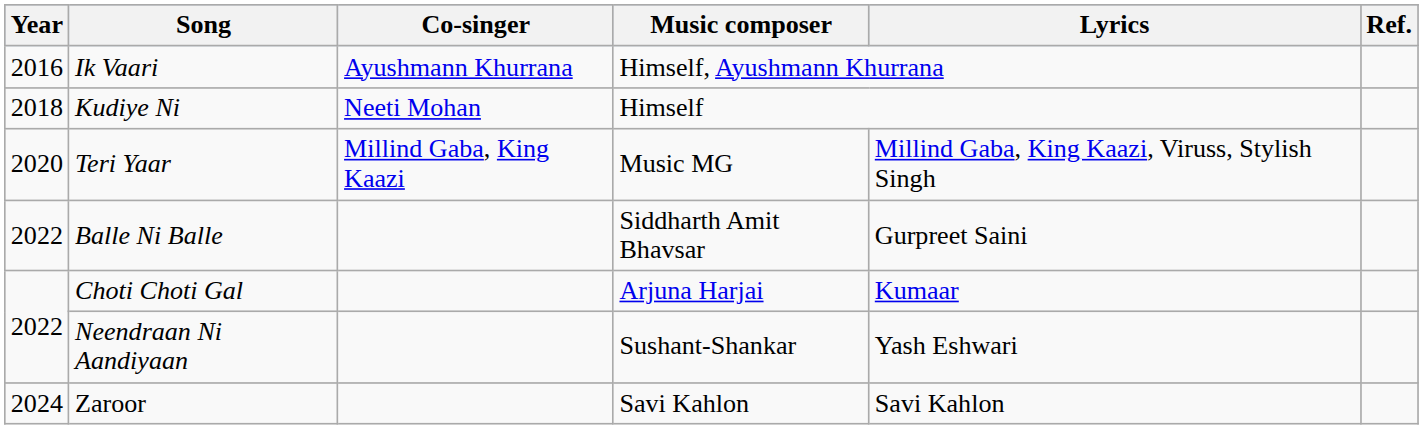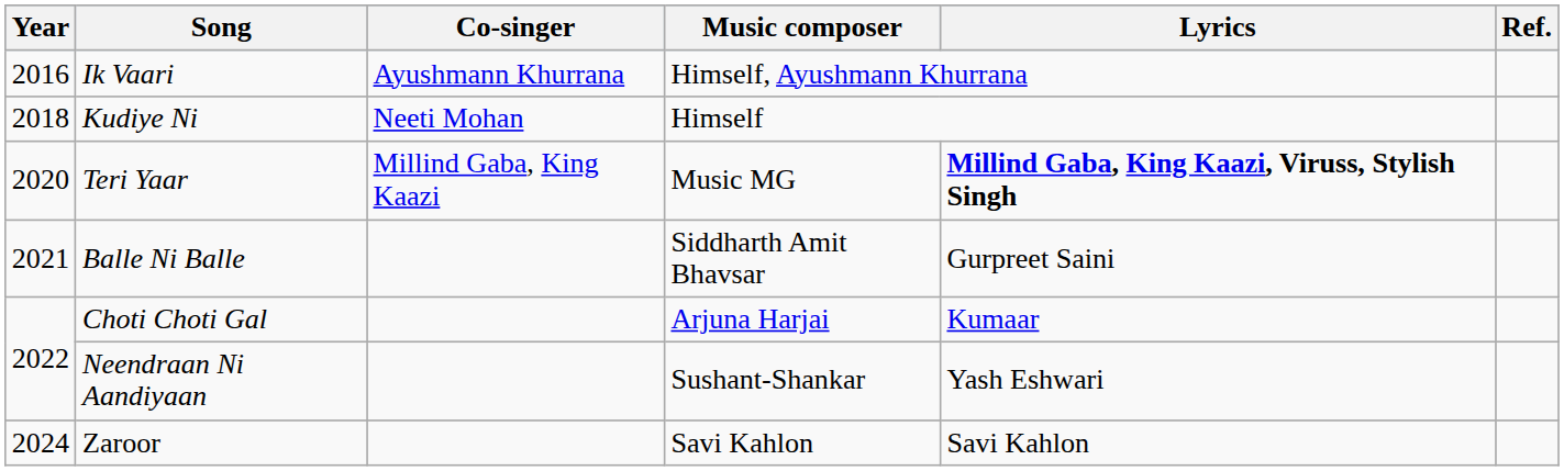 <table class="wikitable">
 <tr style="background:#b0c4de; text-align:center;">
 <th>Year</th>
 <th>Song</th>
 <th>Co-singer</th>
 <th>Music composer</th>
 <th>Lyrics</th>
 <th>Ref.</th>
 </tr>
 <tr>
 <td>2016</td>
 <td><em>Ik Vaari</em></td>
 <td><a href='#'>Ayushmann Khurrana</a></td>
 <td colspan="2">Himself, <a href='#'>Ayushmann Khurrana</a></td>
 <td></td>
 </tr>
 <tr>
 <td>2018</td>
 <td><em>Kudiye Ni</em></td>
 <td><a href='#'>Neeti Mohan</a></td>
 <td colspan="2">Himself</td>
 <td></td>
 </tr>
 <tr>
 <td>2020</td>
 <td><em>Teri Yaar</em></td>
 <td><a href='#'>Millind Gaba</a>, <a href='#'>King Kaazi</a></td>
 <td>Music MG</td>
-<td><a href='#'>Millind Gaba</a>, <a href='#'>King Kaazi</a>, Viruss, Stylish Singh</td>
+<td><strong><a href='#'>Millind Gaba</a>, <a href='#'>King Kaazi</a>, Viruss, Stylish Singh</strong></td>
 <td></td>
 </tr>
 <tr>
-<td>2022</td>
+<td>2021</td>
 <td><em>Balle Ni Balle</em></td>
 <td></td>
 <td>Siddharth Amit Bhavsar</td>
 <td>Gurpreet Saini</td>
 <td></td>
 </tr>
 <tr>
 <td rowspan="2">2022</td>
 <td><em>Choti Choti Gal</em></td>
 <td></td>
 <td><a href='#'>Arjuna Harjai</a></td>
 <td><a href='#'>Kumaar</a></td>
 <td></td>
 </tr>
 <tr>
 <td><em>Neendraan Ni Aandiyaan</em></td>
 <td></td>
 <td>Sushant-Shankar</td>
 <td>Yash Eshwari</td>
 <td></td>
 </tr>
 <tr>
 <td>2024</td>
 <td>Zaroor</td>
 <td></td>
 <td>Savi Kahlon</td>
 <td>Savi Kahlon</td>
 <td></td>
 </tr>
 </table>
